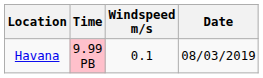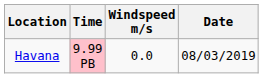 <table class="wikitable" style= "text-align: center">
 <tr>
 <th>Location</th>
 <th>Time</th>
 <th>Windspeed<br>m/s</th>
 <th>Date</th>
 </tr>
 <tr>
 <td><a href='#'>Havana</a></td>
 <td style="background: pink;">9.99<br>PB</td>
-<td>0.1</td>
+<td>0.0</td>
 <td>08/03/2019</td>
 </tr>
 </table>
